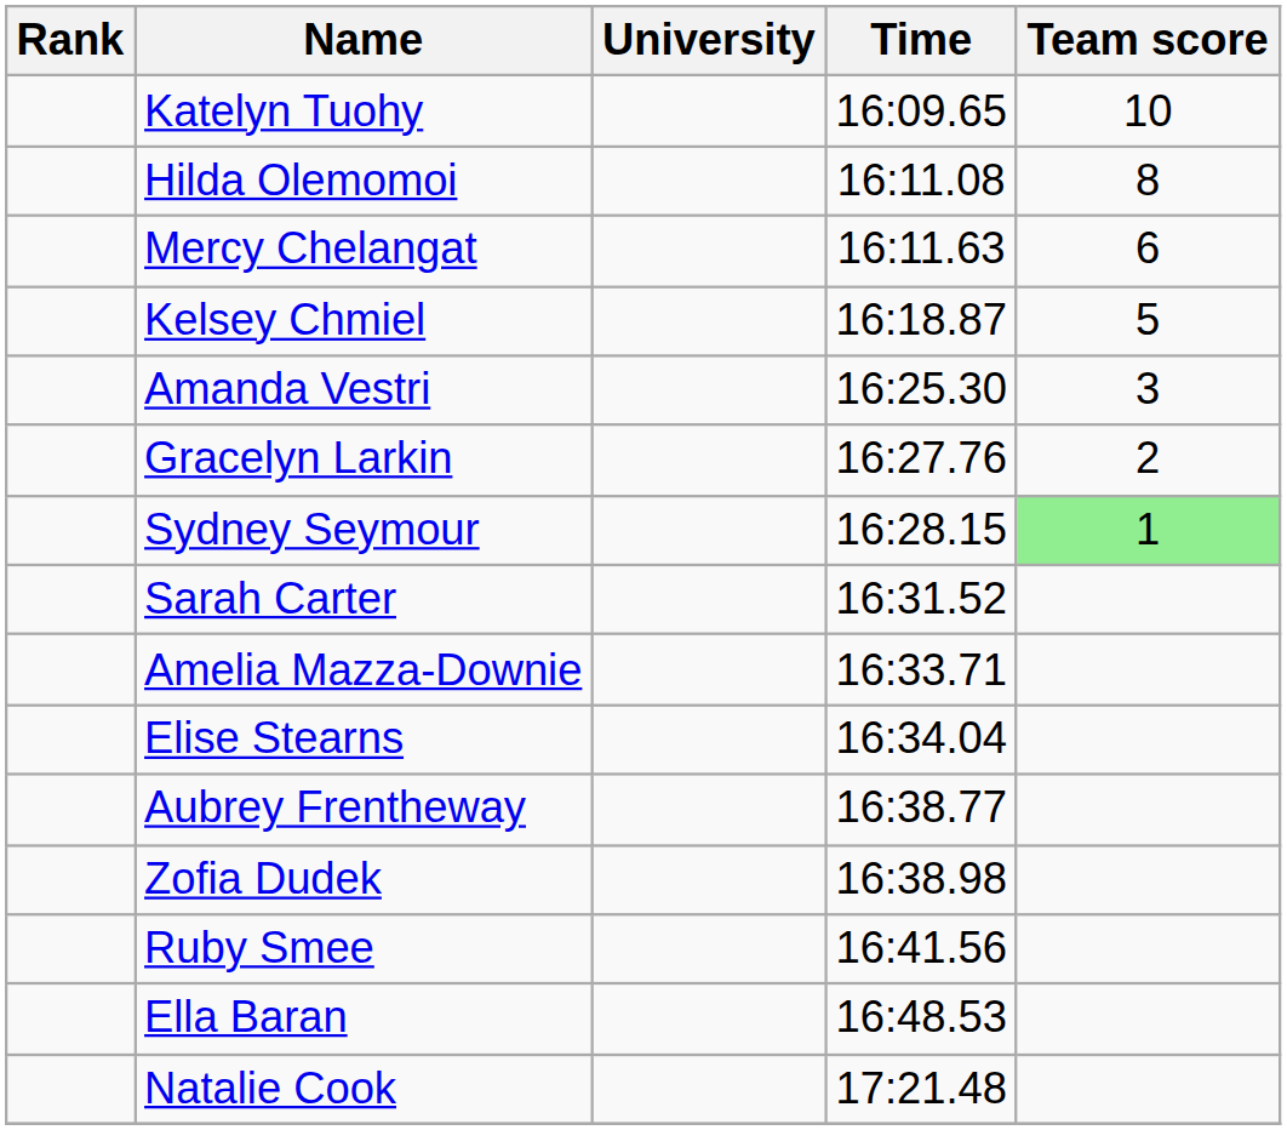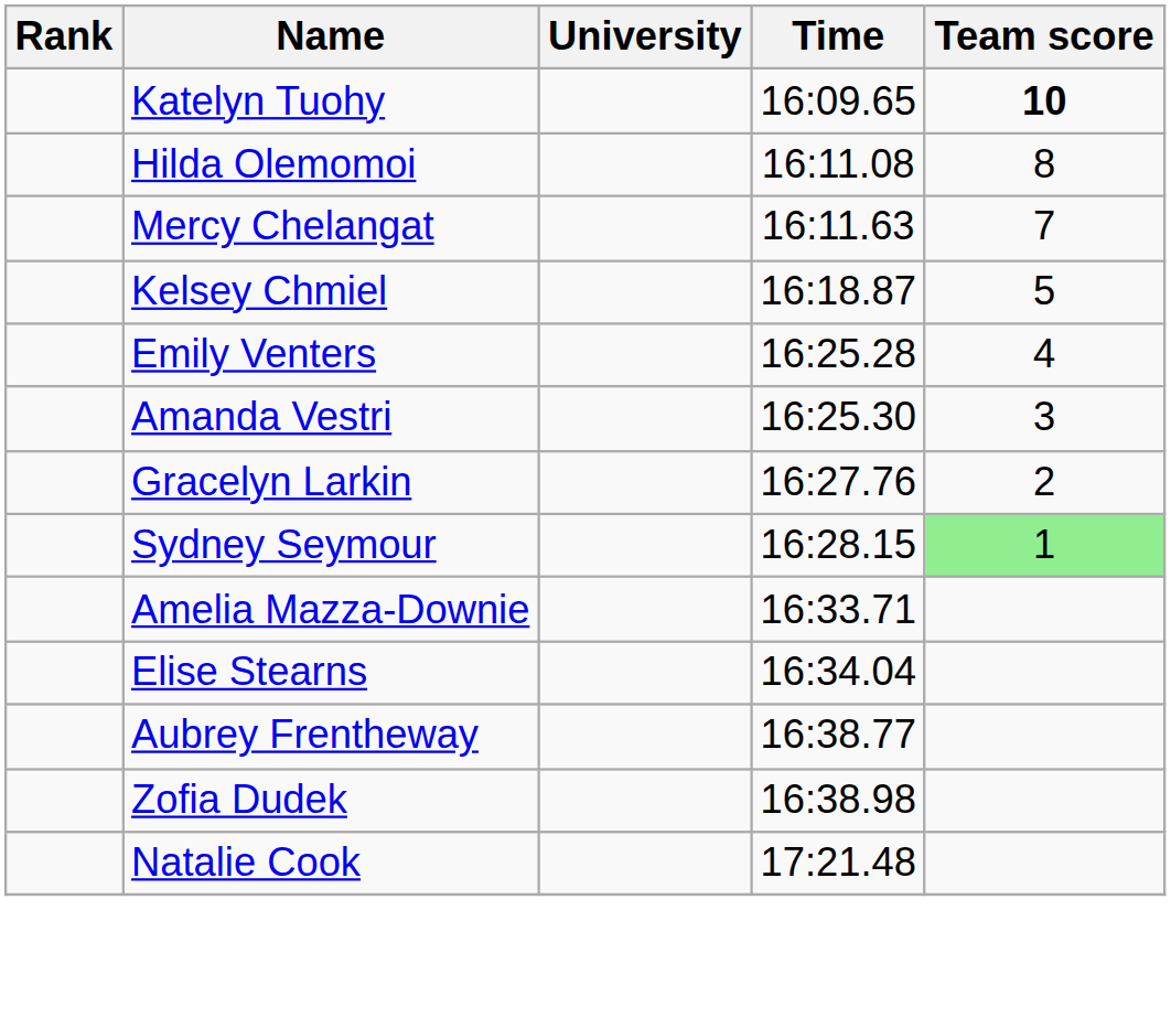 <table class="wikitable sortable" style="text-align:center">
 <tr>
 <th>Rank</th>
 <th>Name</th>
 <th>University</th>
 <th>Time</th>
 <th>Team score</th>
 </tr>
 <tr>
 <td></td>
 <td align=left><a href='#'>Katelyn Tuohy</a></td>
 <td></td>
 <td>16:09.65</td>
-<td>10</td>
+<td><strong>10</strong></td>
 </tr>
 <tr>
 <td></td>
 <td align=left><a href='#'>Hilda Olemomoi</a></td>
 <td></td>
 <td>16:11.08</td>
 <td>8</td>
 </tr>
 <tr>
 <td></td>
 <td align=left><a href='#'>Mercy Chelangat</a></td>
 <td></td>
 <td>16:11.63</td>
-<td>6</td>
+<td>7</td>
 </tr>
 <tr>
 <td></td>
 <td align=left><a href='#'>Kelsey Chmiel</a></td>
 <td></td>
 <td>16:18.87</td>
 <td>5</td>
+</tr>
+<tr>
+<td></td>
+<td align=left><a href='#'>Emily Venters</a></td>
+<td></td>
+<td>16:25.28</td>
+<td>4</td>
 </tr>
 <tr>
 <td></td>
 <td align=left><a href='#'>Amanda Vestri</a></td>
 <td></td>
 <td>16:25.30</td>
 <td>3</td>
 </tr>
 <tr>
 <td></td>
 <td align=left><a href='#'>Gracelyn Larkin</a></td>
 <td></td>
 <td>16:27.76</td>
 <td>2</td>
 </tr>
 <tr>
 <td></td>
 <td align=left><a href='#'>Sydney Seymour</a></td>
 <td></td>
 <td>16:28.15</td>
 <td style="background: lightgreen;">1</td>
-</tr>
-<tr>
-<td></td>
-<td align=left><a href='#'>Sarah Carter</a></td>
-<td></td>
-<td>16:31.52</td>
-<td></td>
 </tr>
 <tr>
 <td></td>
 <td align=left><a href='#'>Amelia Mazza-Downie</a></td>
 <td></td>
 <td>16:33.71</td>
 <td></td>
 </tr>
 <tr>
 <td></td>
 <td align=left><a href='#'>Elise Stearns</a></td>
 <td></td>
 <td>16:34.04</td>
 <td></td>
 </tr>
 <tr>
 <td></td>
 <td align=left><a href='#'>Aubrey Frentheway</a></td>
 <td></td>
 <td>16:38.77</td>
 <td></td>
 </tr>
 <tr>
 <td></td>
 <td align=left><a href='#'>Zofia Dudek</a></td>
 <td></td>
 <td>16:38.98</td>
 <td></td>
 </tr>
 <tr>
 <td></td>
-<td align=left><a href='#'>Ruby Smee</a></td>
-<td></td>
-<td>16:41.56</td>
-<td></td>
-</tr>
-<tr>
-<td></td>
-<td align=left><a href='#'>Ella Baran</a></td>
-<td></td>
-<td>16:48.53</td>
-<td></td>
-</tr>
-<tr>
-<td></td>
 <td align=left><a href='#'>Natalie Cook</a></td>
 <td></td>
 <td>17:21.48</td>
 <td></td>
 </tr>
 <tr>
 </tr>
 </table>
